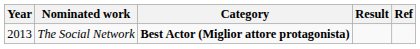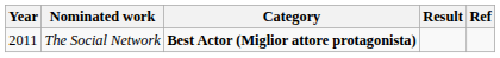 <table class="wikitable">
 <tr>
 <th>Year</th>
 <th>Nominated work</th>
 <th>Category</th>
 <th>Result</th>
 <th>Ref</th>
 </tr>
 <tr>
-<td>2013</td>
+<td>2011</td>
 <td><em>The Social Network</em></td>
 <td><strong>Best Actor (Miglior attore protagonista)</strong></td>
 <td></td>
 <td></td>
 </tr>
 </table>
